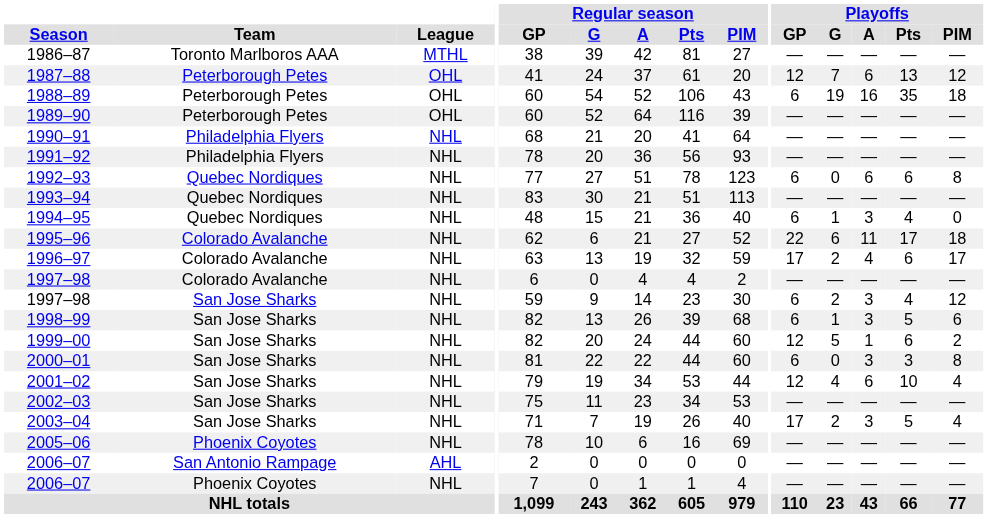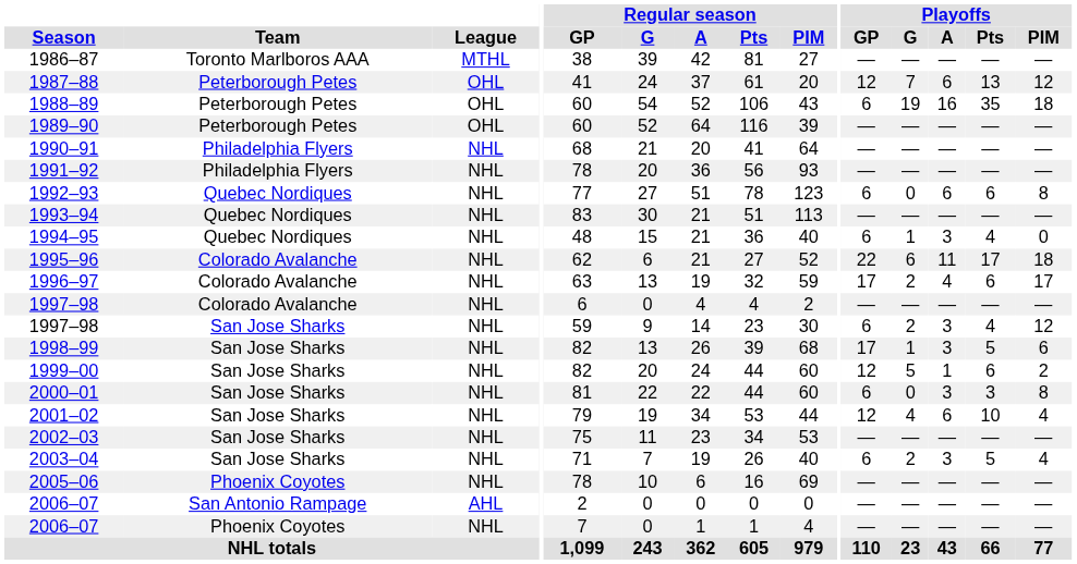 <table border="0" cellpadding="1" cellspacing="0" style="text-align:center; width:60em">
 <tr bgcolor="#e0e0e0">
 <th colspan="3"  bgcolor="#ffffff"></th>
 <th rowspan="99" bgcolor="#ffffff"></th>
 <th colspan="5"><a href='#'>Regular season</a></th>
 <th rowspan="99" bgcolor="#ffffff"></th>
 <th colspan="5"><a href='#'>Playoffs</a></th>
 </tr>
 <tr bgcolor="#e0e0e0">
 <th><a href='#'>Season</a></th>
 <th>Team</th>
 <th>League</th>
 <th>GP</th>
 <th><a href='#'>G</a></th>
 <th><a href='#'>A</a></th>
 <th><a href='#'>Pts</a></th>
 <th><a href='#'>PIM</a></th>
 <th>GP</th>
 <th>G</th>
 <th>A</th>
 <th>Pts</th>
 <th>PIM</th>
 </tr>
 <tr>
 <td>1986–87</td>
 <td>Toronto Marlboros AAA</td>
 <td><a href='#'>MTHL</a></td>
 <td>38</td>
 <td>39</td>
 <td>42</td>
 <td>81</td>
 <td>27</td>
 <td>—</td>
 <td>—</td>
 <td>—</td>
 <td>—</td>
 <td>—</td>
 </tr>
 <tr style="background:#f0f0f0;">
 <td><a href='#'>1987–88</a></td>
 <td><a href='#'>Peterborough Petes</a></td>
 <td><a href='#'>OHL</a></td>
 <td>41</td>
 <td>24</td>
 <td>37</td>
 <td>61</td>
 <td>20</td>
 <td>12</td>
 <td>7</td>
 <td>6</td>
 <td>13</td>
 <td>12</td>
 </tr>
 <tr>
 <td><a href='#'>1988–89</a></td>
 <td>Peterborough Petes</td>
 <td>OHL</td>
 <td>60</td>
 <td>54</td>
 <td>52</td>
 <td>106</td>
 <td>43</td>
 <td>6</td>
 <td>19</td>
 <td>16</td>
 <td>35</td>
 <td>18</td>
 </tr>
 <tr style="background:#f0f0f0;">
 <td><a href='#'>1989–90</a></td>
 <td>Peterborough Petes</td>
 <td>OHL</td>
 <td>60</td>
 <td>52</td>
 <td>64</td>
 <td>116</td>
 <td>39</td>
 <td>—</td>
 <td>—</td>
 <td>—</td>
 <td>—</td>
 <td>—</td>
 </tr>
 <tr>
 <td><a href='#'>1990–91</a></td>
 <td><a href='#'>Philadelphia Flyers</a></td>
 <td><a href='#'>NHL</a></td>
 <td>68</td>
 <td>21</td>
 <td>20</td>
 <td>41</td>
 <td>64</td>
 <td>—</td>
 <td>—</td>
 <td>—</td>
 <td>—</td>
 <td>—</td>
 </tr>
 <tr style="background:#f0f0f0;">
 <td><a href='#'>1991–92</a></td>
 <td>Philadelphia Flyers</td>
 <td>NHL</td>
 <td>78</td>
 <td>20</td>
 <td>36</td>
 <td>56</td>
 <td>93</td>
 <td>—</td>
 <td>—</td>
 <td>—</td>
 <td>—</td>
 <td>—</td>
 </tr>
 <tr>
 <td><a href='#'>1992–93</a></td>
 <td><a href='#'>Quebec Nordiques</a></td>
 <td>NHL</td>
 <td>77</td>
 <td>27</td>
 <td>51</td>
 <td>78</td>
 <td>123</td>
 <td>6</td>
 <td>0</td>
 <td>6</td>
 <td>6</td>
 <td>8</td>
 </tr>
 <tr style="background:#f0f0f0;">
 <td><a href='#'>1993–94</a></td>
 <td>Quebec Nordiques</td>
 <td>NHL</td>
 <td>83</td>
 <td>30</td>
 <td>21</td>
 <td>51</td>
 <td>113</td>
 <td>—</td>
 <td>—</td>
 <td>—</td>
 <td>—</td>
 <td>—</td>
 </tr>
 <tr>
 <td><a href='#'>1994–95</a></td>
 <td>Quebec Nordiques</td>
 <td>NHL</td>
 <td>48</td>
 <td>15</td>
 <td>21</td>
 <td>36</td>
 <td>40</td>
 <td>6</td>
 <td>1</td>
 <td>3</td>
 <td>4</td>
 <td>0</td>
 </tr>
 <tr style="background:#f0f0f0;">
 <td><a href='#'>1995–96</a></td>
 <td><a href='#'>Colorado Avalanche</a></td>
 <td>NHL</td>
 <td>62</td>
 <td>6</td>
 <td>21</td>
 <td>27</td>
 <td>52</td>
 <td>22</td>
 <td>6</td>
 <td>11</td>
 <td>17</td>
 <td>18</td>
 </tr>
 <tr>
 <td><a href='#'>1996–97</a></td>
 <td>Colorado Avalanche</td>
 <td>NHL</td>
 <td>63</td>
 <td>13</td>
 <td>19</td>
 <td>32</td>
 <td>59</td>
 <td>17</td>
 <td>2</td>
 <td>4</td>
 <td>6</td>
 <td>17</td>
 </tr>
 <tr style="background:#f0f0f0;">
 <td><a href='#'>1997–98</a></td>
 <td>Colorado Avalanche</td>
 <td>NHL</td>
 <td>6</td>
 <td>0</td>
 <td>4</td>
 <td>4</td>
 <td>2</td>
 <td>—</td>
 <td>—</td>
 <td>—</td>
 <td>—</td>
 <td>—</td>
 </tr>
 <tr>
 <td>1997–98</td>
 <td><a href='#'>San Jose Sharks</a></td>
 <td>NHL</td>
 <td>59</td>
 <td>9</td>
 <td>14</td>
 <td>23</td>
 <td>30</td>
 <td>6</td>
 <td>2</td>
 <td>3</td>
 <td>4</td>
 <td>12</td>
 </tr>
 <tr style="background:#f0f0f0;">
 <td><a href='#'>1998–99</a></td>
 <td>San Jose Sharks</td>
 <td>NHL</td>
 <td>82</td>
 <td>13</td>
 <td>26</td>
 <td>39</td>
 <td>68</td>
-<td>6</td>
+<td>17</td>
 <td>1</td>
 <td>3</td>
 <td>5</td>
 <td>6</td>
 </tr>
 <tr>
 <td><a href='#'>1999–00</a></td>
 <td>San Jose Sharks</td>
 <td>NHL</td>
 <td>82</td>
 <td>20</td>
 <td>24</td>
 <td>44</td>
 <td>60</td>
 <td>12</td>
 <td>5</td>
 <td>1</td>
 <td>6</td>
 <td>2</td>
 </tr>
 <tr style="background:#f0f0f0;">
 <td><a href='#'>2000–01</a></td>
 <td>San Jose Sharks</td>
 <td>NHL</td>
 <td>81</td>
 <td>22</td>
 <td>22</td>
 <td>44</td>
 <td>60</td>
 <td>6</td>
 <td>0</td>
 <td>3</td>
 <td>3</td>
 <td>8</td>
 </tr>
 <tr>
 <td><a href='#'>2001–02</a></td>
 <td>San Jose Sharks</td>
 <td>NHL</td>
 <td>79</td>
 <td>19</td>
 <td>34</td>
 <td>53</td>
 <td>44</td>
 <td>12</td>
 <td>4</td>
 <td>6</td>
 <td>10</td>
 <td>4</td>
 </tr>
 <tr style="background:#f0f0f0;">
 <td><a href='#'>2002–03</a></td>
 <td>San Jose Sharks</td>
 <td>NHL</td>
 <td>75</td>
 <td>11</td>
 <td>23</td>
 <td>34</td>
 <td>53</td>
 <td>—</td>
 <td>—</td>
 <td>—</td>
 <td>—</td>
 <td>—</td>
 </tr>
 <tr>
 <td><a href='#'>2003–04</a></td>
 <td>San Jose Sharks</td>
 <td>NHL</td>
 <td>71</td>
 <td>7</td>
 <td>19</td>
 <td>26</td>
 <td>40</td>
-<td>17</td>
+<td>6</td>
 <td>2</td>
 <td>3</td>
 <td>5</td>
 <td>4</td>
 </tr>
 <tr style="background:#f0f0f0;">
 <td><a href='#'>2005–06</a></td>
 <td><a href='#'>Phoenix Coyotes</a></td>
 <td>NHL</td>
 <td>78</td>
 <td>10</td>
 <td>6</td>
 <td>16</td>
 <td>69</td>
 <td>—</td>
 <td>—</td>
 <td>—</td>
 <td>—</td>
 <td>—</td>
 </tr>
 <tr>
 <td><a href='#'>2006–07</a></td>
 <td><a href='#'>San Antonio Rampage</a></td>
 <td><a href='#'>AHL</a></td>
 <td>2</td>
 <td>0</td>
 <td>0</td>
 <td>0</td>
 <td>0</td>
 <td>—</td>
 <td>—</td>
 <td>—</td>
 <td>—</td>
 <td>—</td>
 </tr>
 <tr style="background:#f0f0f0;">
 <td><a href='#'>2006–07</a></td>
 <td>Phoenix Coyotes</td>
 <td>NHL</td>
 <td>7</td>
 <td>0</td>
 <td>1</td>
 <td>1</td>
 <td>4</td>
 <td>—</td>
 <td>—</td>
 <td>—</td>
 <td>—</td>
 <td>—</td>
 </tr>
 <tr style="background:#e0e0e0;">
 <th colspan="3">NHL totals</th>
 <th>1,099</th>
 <th>243</th>
 <th>362</th>
 <th>605</th>
 <th>979</th>
 <th>110</th>
 <th>23</th>
 <th>43</th>
 <th>66</th>
 <th>77</th>
 </tr>
 </table>
